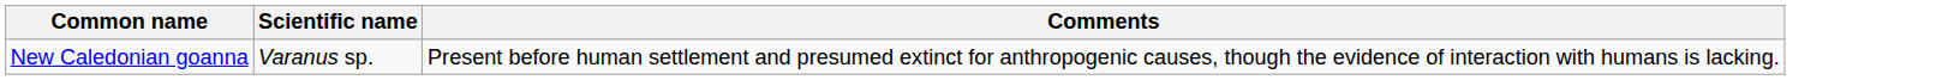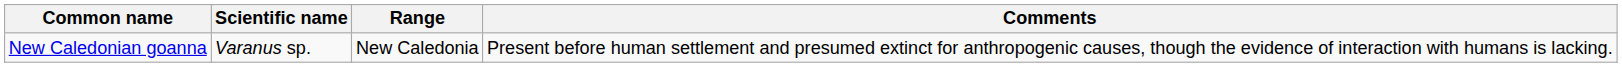 <table class="wikitable sortable">
 <tr>
 <th>Common name</th>
 <th>Scientific name</th>
+<th>Range</th>
 <th class="unsortable">Comments</th>
 </tr>
 <tr>
 <td><a href='#'>New Caledonian goanna</a></td>
 <td><em>Varanus</em> sp.</td>
+<td>New Caledonia</td>
 <td>Present before human settlement and presumed extinct for anthropogenic causes, though the evidence of interaction with humans is lacking.</td>
 </tr>
 </table>
